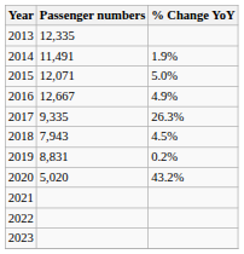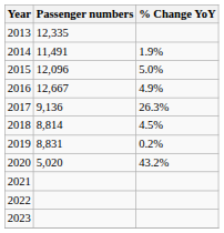 <table class="wikitable sortable">
 <tr>
 <th>Year</th>
 <th>Passenger numbers</th>
 <th>% Change YoY</th>
 </tr>
 <tr>
 <td>2013</td>
 <td>12,335</td>
 <td></td>
 </tr>
 <tr>
 <td>2014</td>
 <td>11,491</td>
 <td> 1.9%</td>
 </tr>
 <tr>
 <td>2015</td>
-<td>12,071</td>
+<td>12,096</td>
 <td> 5.0%</td>
 </tr>
 <tr>
 <td>2016</td>
 <td>12,667</td>
 <td> 4.9%</td>
 </tr>
 <tr>
 <td>2017</td>
-<td>9,335</td>
+<td>9,136</td>
 <td> 26.3%</td>
 </tr>
 <tr>
 <td>2018</td>
-<td>7,943</td>
+<td>8,814</td>
 <td> 4.5%</td>
 </tr>
 <tr>
 <td>2019</td>
 <td>8,831</td>
 <td> 0.2%</td>
 </tr>
 <tr>
 <td>2020</td>
 <td>5,020</td>
 <td> 43.2%</td>
 </tr>
 <tr>
 <td>2021</td>
 <td></td>
 <td></td>
 </tr>
 <tr>
 <td>2022</td>
 <td></td>
 <td></td>
 </tr>
 <tr>
 <td>2023</td>
 <td></td>
 <td></td>
 </tr>
 <tr class="sortbottom">
 </tr>
 </table>
